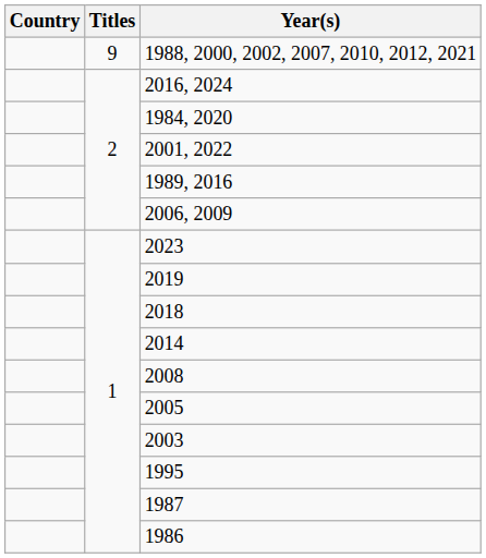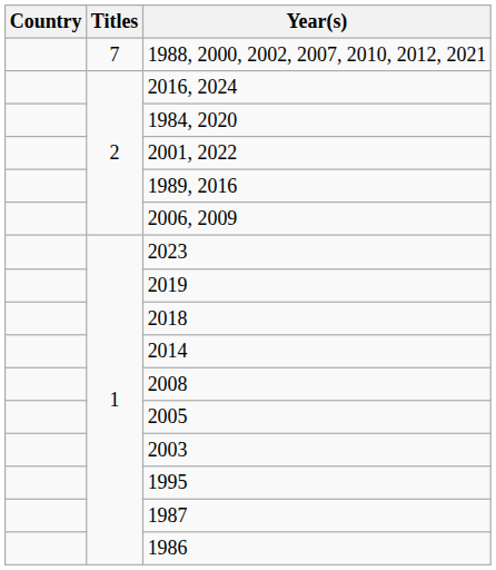 <table class="wikitable sortable" style="font-size: 95%;">
 <tr>
 <th>Country</th>
 <th>Titles</th>
 <th>Year(s)</th>
 </tr>
 <tr>
 <td></td>
-<td style="text-align:center;">9</td>
+<td style="text-align:center;">7</td>
 <td>1988, 2000, 2002, 2007, 2010, 2012, 2021</td>
 </tr>
 <tr>
 <td></td>
 <td rowspan="5" style="text-align:center;">2</td>
 <td>2016, 2024</td>
 </tr>
 <tr>
 <td></td>
 <td>1984, 2020</td>
 </tr>
 <tr>
 <td></td>
 <td>2001, 2022</td>
 </tr>
 <tr>
 <td></td>
 <td>1989, 2016</td>
 </tr>
 <tr>
 <td></td>
 <td>2006, 2009</td>
 </tr>
 <tr>
 <td></td>
 <td rowspan="14" style="text-align:center;">1</td>
 <td>2023</td>
 </tr>
 <tr>
 <td></td>
 <td>2019</td>
 </tr>
 <tr>
 <td></td>
 <td>2018</td>
 </tr>
 <tr>
 <td></td>
 <td>2014</td>
 </tr>
 <tr>
 <td></td>
 <td>2008</td>
 </tr>
 <tr>
 <td></td>
 <td>2005</td>
 </tr>
 <tr>
 <td></td>
 <td>2003</td>
 </tr>
 <tr>
 <td></td>
 <td>1995</td>
 </tr>
 <tr>
 <td></td>
 <td>1987</td>
 </tr>
 <tr>
 <td></td>
 <td>1986</td>
 </tr>
 </table>
